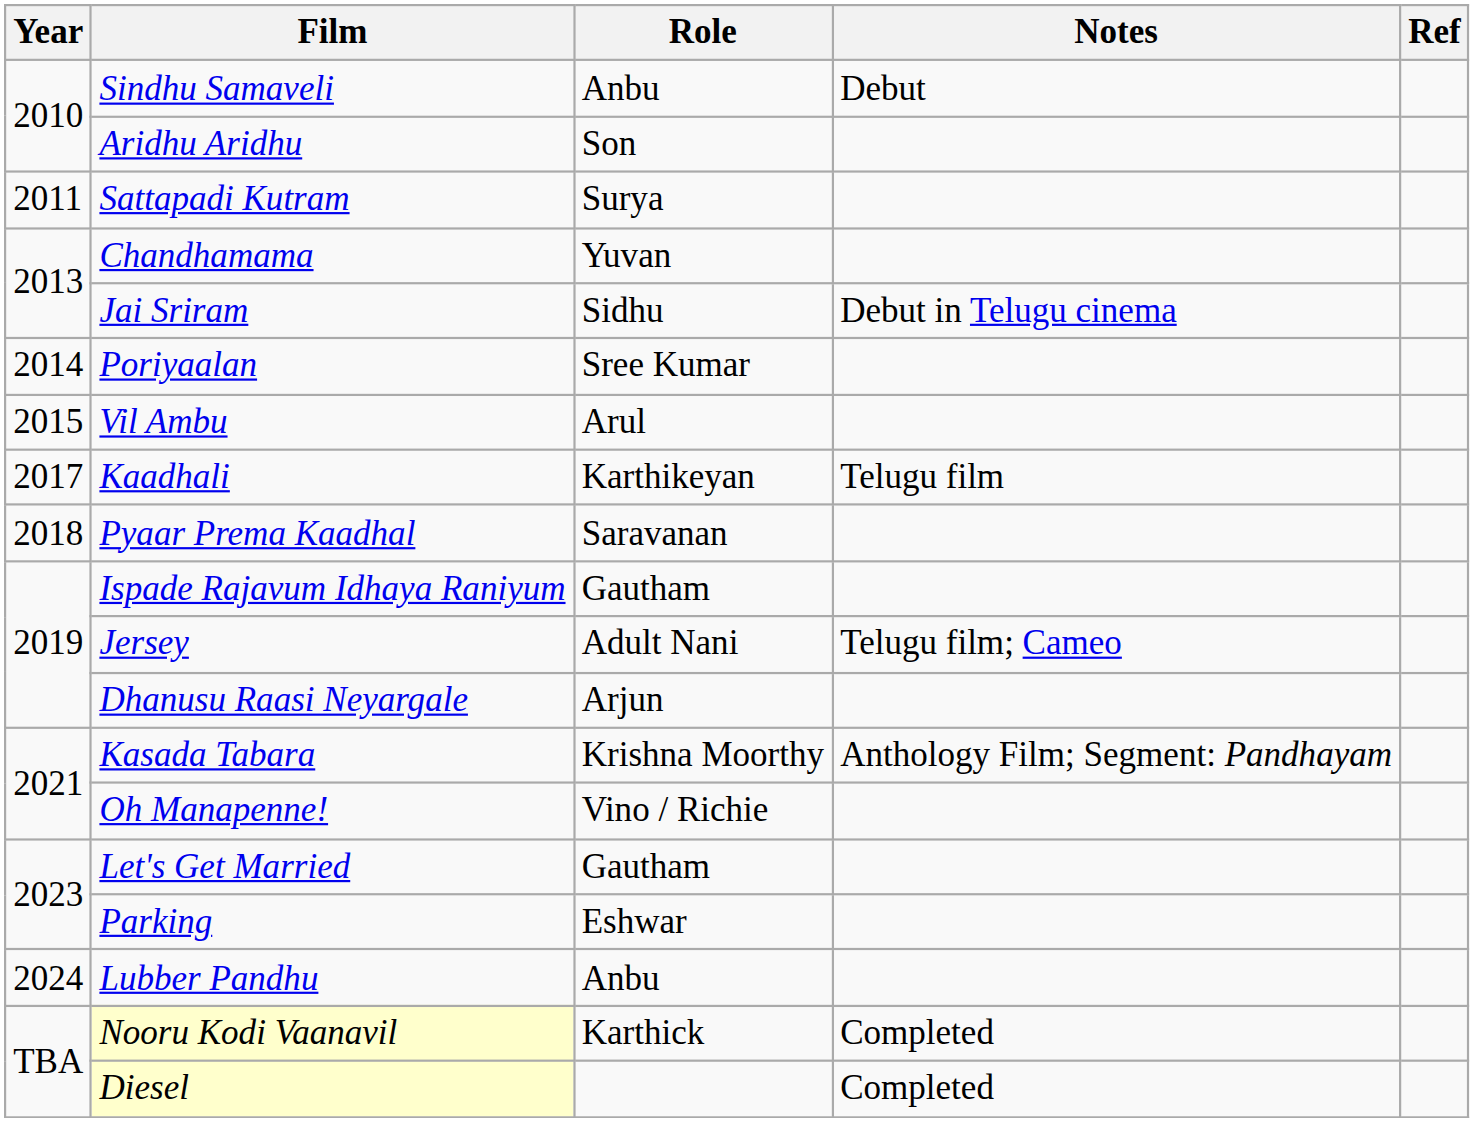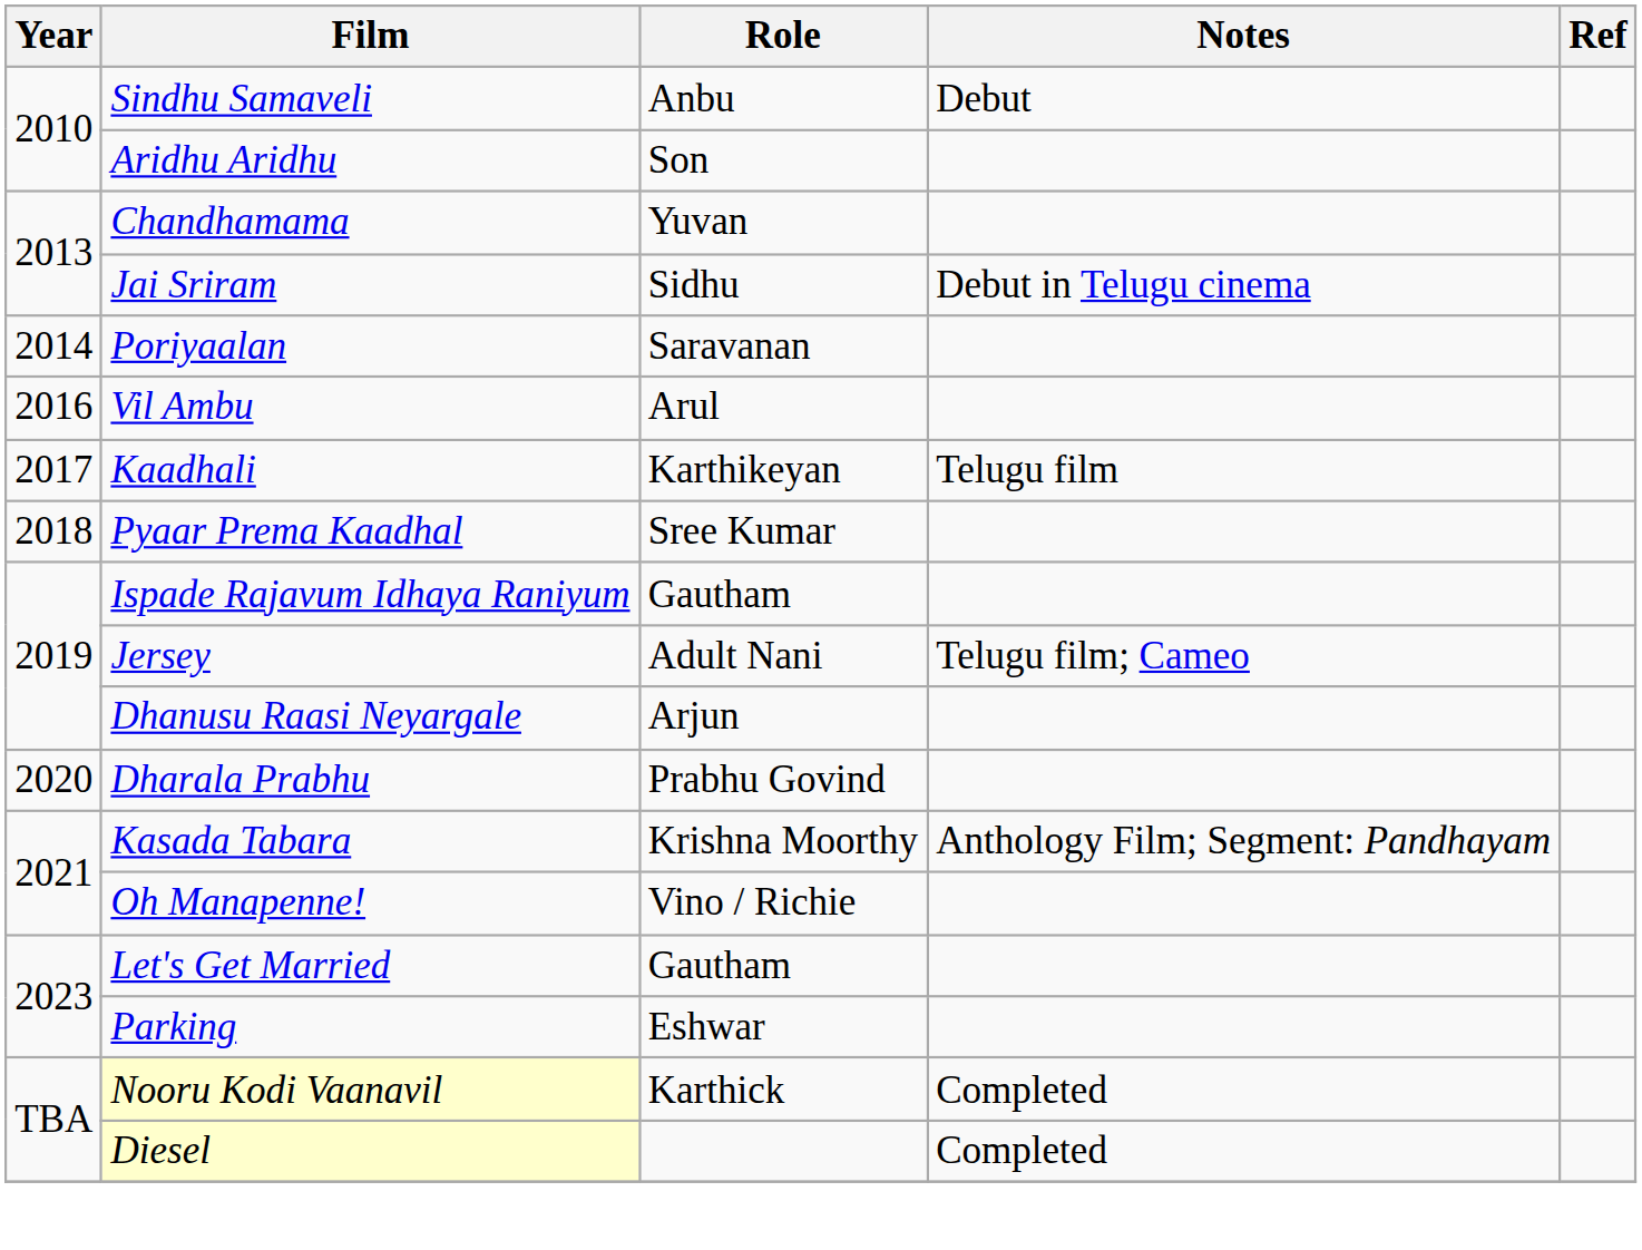 <table class="wikitable">
 <tr>
 <th>Year</th>
 <th>Film</th>
 <th>Role</th>
 <th>Notes</th>
 <th>Ref</th>
 </tr>
 <tr>
 <td rowspan="2">2010</td>
 <td><em><a href='#'>Sindhu Samaveli</a></em></td>
 <td>Anbu</td>
 <td>Debut</td>
 <td></td>
 </tr>
 <tr>
 <td><em><a href='#'>Aridhu Aridhu</a></em></td>
 <td>Son</td>
 <td></td>
 <td></td>
 </tr>
 <tr>
-<td rowspan="1">2011</td>
-<td><em><a href='#'>Sattapadi Kutram</a></em></td>
-<td>Surya</td>
-<td></td>
-<td></td>
-</tr>
-<tr>
 <td rowspan="2">2013</td>
 <td><em><a href='#'>Chandhamama</a></em></td>
 <td>Yuvan</td>
 <td></td>
 <td></td>
 </tr>
 <tr>
 <td><em><a href='#'>Jai Sriram</a></em></td>
 <td>Sidhu</td>
 <td>Debut in <a href='#'>Telugu cinema</a></td>
 <td></td>
 </tr>
 <tr>
 <td rowspan="1">2014</td>
 <td><em><a href='#'>Poriyaalan</a></em></td>
-<td>Sree Kumar</td>
+<td>Saravanan</td>
 <td></td>
 <td></td>
 </tr>
 <tr>
-<td rowspan="1">2015</td>
+<td rowspan="1">2016</td>
 <td><em><a href='#'>Vil Ambu</a></em></td>
 <td>Arul</td>
 <td></td>
 <td></td>
 </tr>
 <tr>
 <td rowspan="1">2017</td>
 <td><em><a href='#'>Kaadhali</a></em></td>
 <td>Karthikeyan</td>
 <td>Telugu film</td>
 <td></td>
 </tr>
 <tr>
 <td rowspan="1">2018</td>
 <td><em><a href='#'>Pyaar Prema Kaadhal</a></em></td>
-<td>Saravanan</td>
+<td>Sree Kumar</td>
 <td></td>
 <td></td>
 </tr>
 <tr>
 <td rowspan="3">2019</td>
 <td><em><a href='#'>Ispade Rajavum Idhaya Raniyum</a></em></td>
 <td>Gautham</td>
 <td></td>
 <td></td>
 </tr>
 <tr>
 <td><em><a href='#'>Jersey</a></em></td>
 <td>Adult Nani</td>
 <td>Telugu film; <a href='#'>Cameo</a></td>
 <td></td>
 </tr>
 <tr>
 <td><em><a href='#'>Dhanusu Raasi Neyargale</a></em></td>
 <td>Arjun</td>
+<td></td>
+<td></td>
+</tr>
+<tr>
+<td>2020</td>
+<td><em><a href='#'>Dharala Prabhu</a></em></td>
+<td>Prabhu Govind</td>
 <td></td>
 <td></td>
 </tr>
 <tr>
 <td rowspan="2">2021</td>
 <td><em><a href='#'>Kasada Tabara</a></em></td>
 <td>Krishna Moorthy</td>
 <td>Anthology Film; Segment: <em>Pandhayam</em></td>
 <td></td>
 </tr>
 <tr>
 <td><em><a href='#'>Oh Manapenne!</a></em></td>
 <td>Vino / Richie</td>
 <td></td>
 <td></td>
 </tr>
 <tr>
 <td rowspan="2">2023</td>
 <td><em><a href='#'>Let's Get Married</a></em></td>
 <td>Gautham</td>
 <td></td>
 <td></td>
 </tr>
 <tr>
 <td><a href='#'><em>Parking</em></a></td>
 <td>Eshwar</td>
 <td></td>
 <td></td>
 </tr>
 <tr>
-<td>2024</td>
-<td><em><a href='#'>Lubber Pandhu</a></em></td>
-<td>Anbu</td>
-<td></td>
-<td></td>
-</tr>
-<tr>
 <td rowspan="2">TBA</td>
 <td style="background:#ffc;"><em>Nooru Kodi Vaanavil</em> </td>
 <td>Karthick</td>
 <td>Completed</td>
 <td></td>
 </tr>
 <tr>
 <td style="background:#ffc;"><em>Diesel</em> </td>
 <td></td>
 <td>Completed</td>
 <td></td>
 </tr>
 <tr>
 </tr>
 </table>
